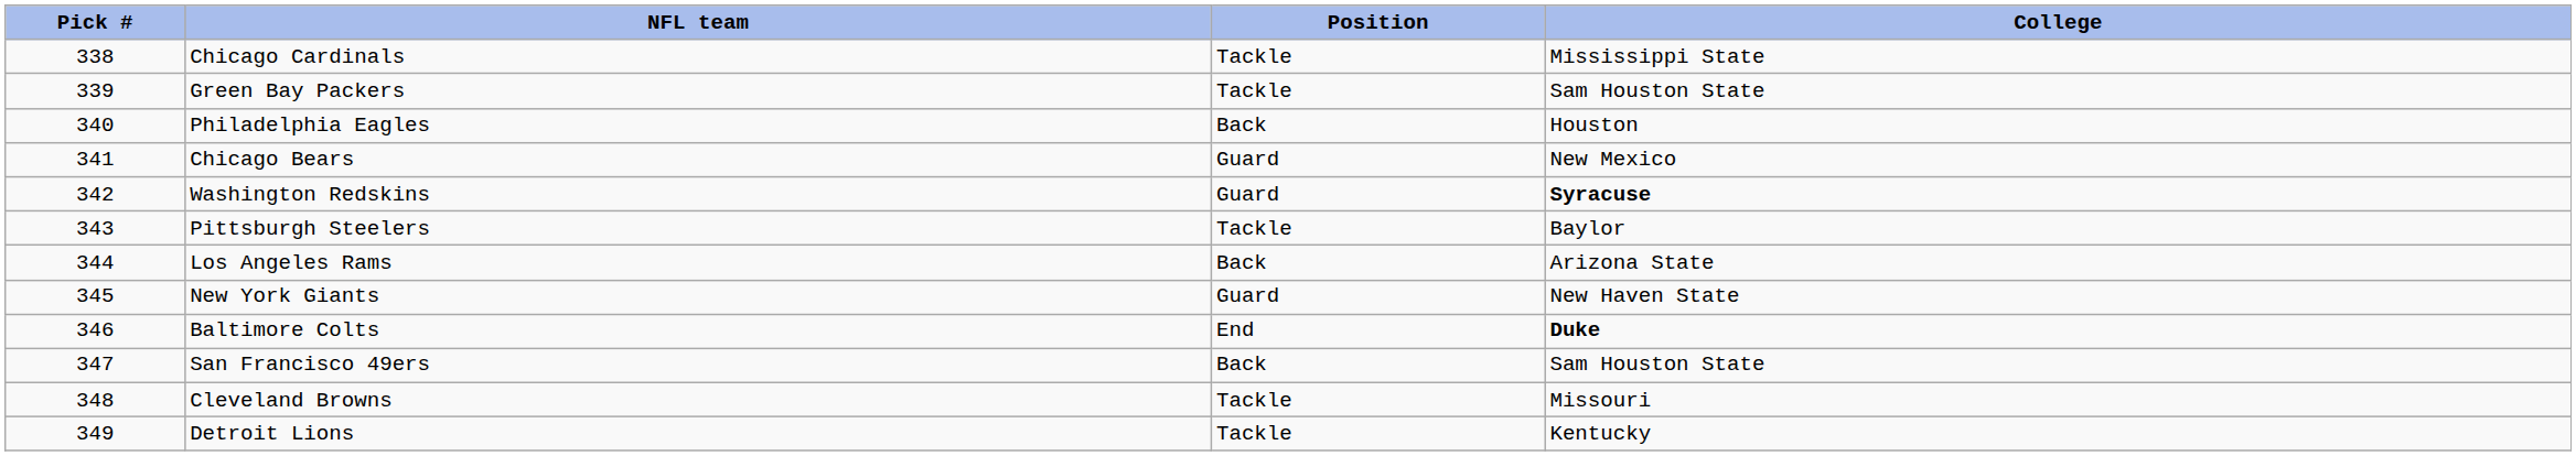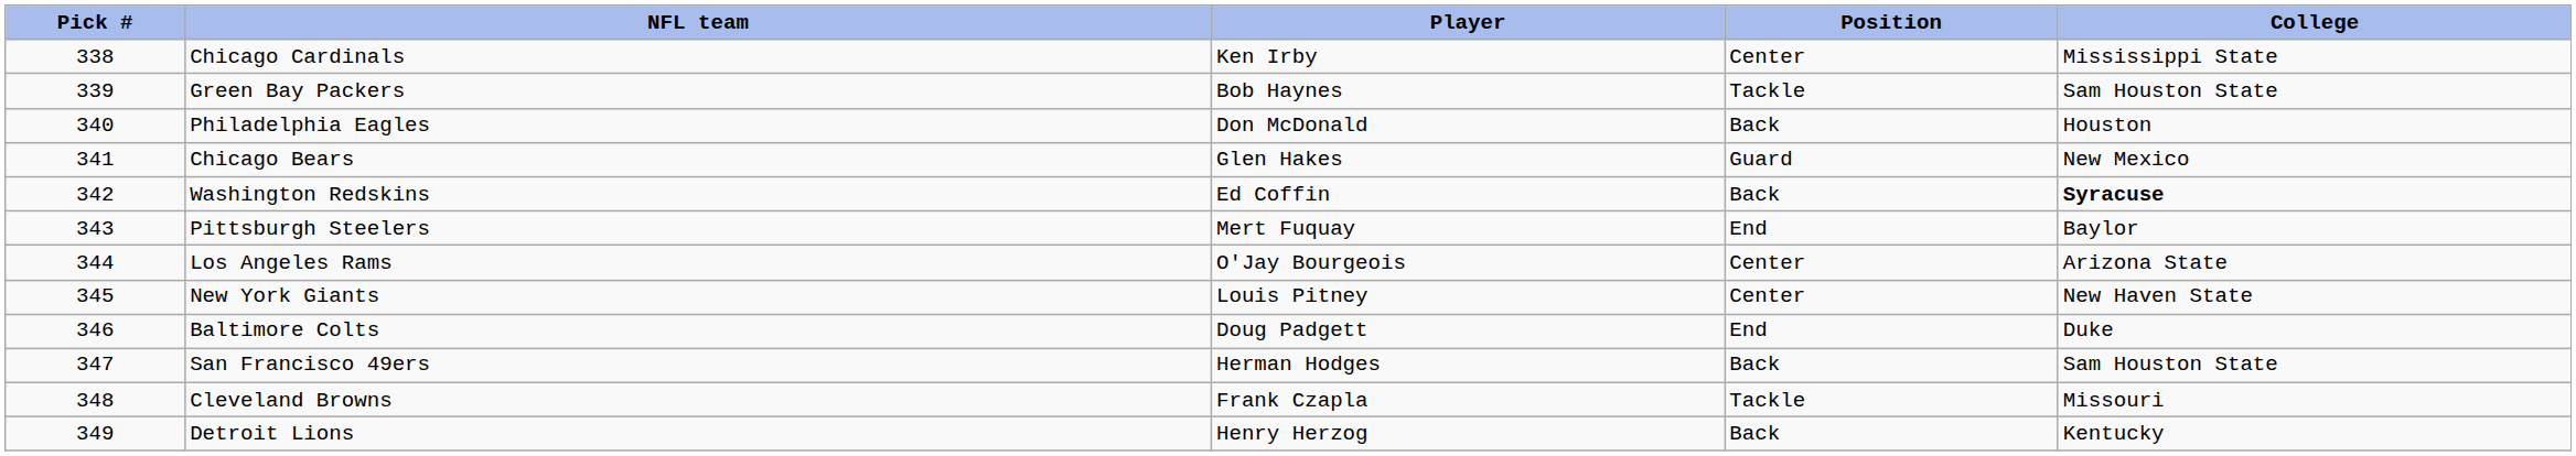 <table class="wikitable sortable sortable" style="width: 100%">
 <tr>
 <th style="background:#A8BDEC;" width=7%>Pick #</th>
 <th width=40% style="background:#A8BDEC;">NFL team</th>
+<th width=20% style="background:#A8BDEC;">Player</th>
 <th width=13% style="background:#A8BDEC;">Position</th>
 <th style="background:#A8BDEC;">College</th>
 </tr>
 <tr>
 <td align=center>338</td>
 <td>Chicago Cardinals</td>
-<td>Tackle</td>
+<td>Ken Irby</td>
+<td>Center</td>
 <td>Mississippi State</td>
 </tr>
 <tr>
 <td align=center>339</td>
 <td>Green Bay Packers</td>
+<td>Bob Haynes</td>
 <td>Tackle</td>
 <td>Sam Houston State</td>
 </tr>
 <tr>
 <td align=center>340</td>
 <td>Philadelphia Eagles</td>
+<td>Don McDonald</td>
 <td>Back</td>
 <td>Houston</td>
 </tr>
 <tr>
 <td align=center>341</td>
 <td>Chicago Bears</td>
+<td>Glen Hakes</td>
 <td>Guard</td>
 <td>New Mexico</td>
 </tr>
 <tr>
 <td align=center>342</td>
 <td>Washington Redskins</td>
-<td>Guard</td>
+<td>Ed Coffin</td>
+<td>Back</td>
 <td><strong>Syracuse</strong></td>
 </tr>
 <tr>
 <td align=center>343</td>
 <td>Pittsburgh Steelers</td>
-<td>Tackle</td>
+<td>Mert Fuquay</td>
+<td>End</td>
 <td>Baylor</td>
 </tr>
 <tr>
 <td align=center>344</td>
 <td>Los Angeles Rams</td>
-<td>Back</td>
+<td>O'Jay Bourgeois</td>
+<td>Center</td>
 <td>Arizona State</td>
 </tr>
 <tr>
 <td align=center>345</td>
 <td>New York Giants</td>
-<td>Guard</td>
+<td>Louis Pitney</td>
+<td>Center</td>
 <td>New Haven State</td>
 </tr>
 <tr>
 <td align=center>346</td>
 <td>Baltimore Colts</td>
+<td>Doug Padgett</td>
 <td>End</td>
-<td><strong>Duke</strong></td>
+<td>Duke</td>
 </tr>
 <tr>
 <td align=center>347</td>
 <td>San Francisco 49ers</td>
+<td>Herman Hodges</td>
 <td>Back</td>
 <td>Sam Houston State</td>
 </tr>
 <tr>
 <td align=center>348</td>
 <td>Cleveland Browns</td>
+<td>Frank Czapla</td>
 <td>Tackle</td>
 <td>Missouri</td>
 </tr>
 <tr>
 <td align=center>349</td>
 <td>Detroit Lions</td>
-<td>Tackle</td>
+<td>Henry Herzog</td>
+<td>Back</td>
 <td>Kentucky</td>
 </tr>
 </table>
